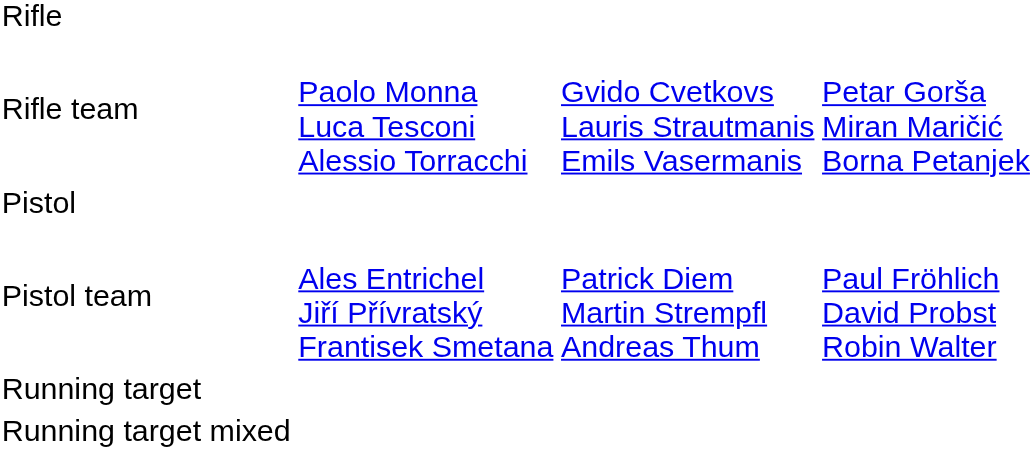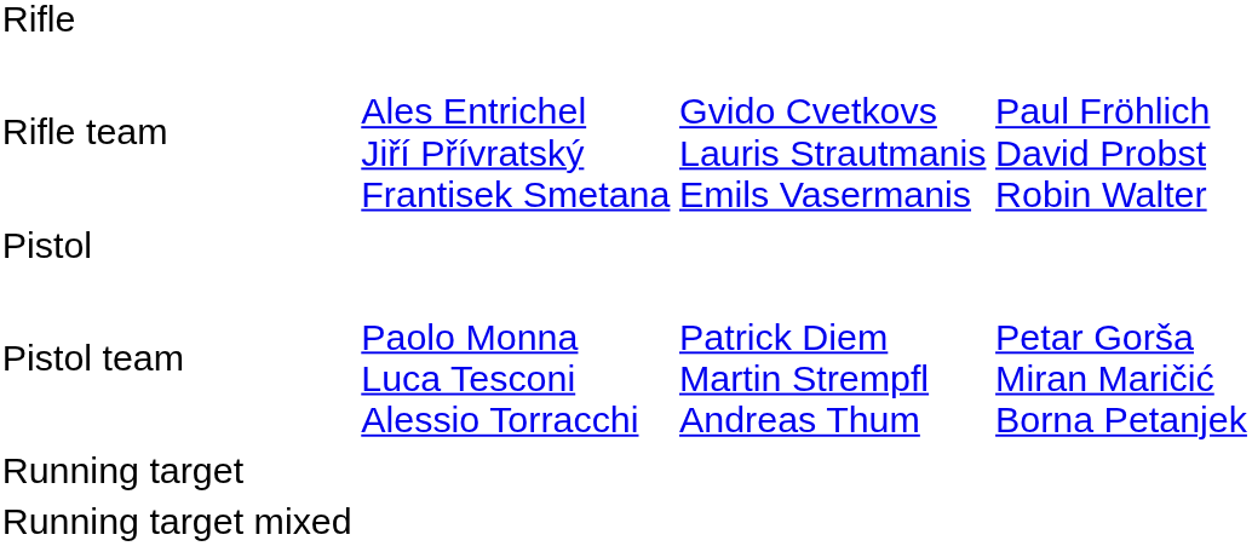 <table>
 <tr>
 <td>Rifle</td>
 <td></td>
 <td></td>
 <td></td>
 </tr>
 <tr>
 <td>Rifle team</td>
-<td><br><a href='#'>Paolo Monna</a><br><a href='#'>Luca Tesconi</a><br><a href='#'>Alessio Torracchi</a></td>
+<td><br><a href='#'>Ales Entrichel</a><br><a href='#'>Jiří Přívratský</a><br><a href='#'>Frantisek Smetana</a></td>
 <td><br><a href='#'>Gvido Cvetkovs</a><br><a href='#'>Lauris Strautmanis</a><br><a href='#'>Emils Vasermanis</a></td>
-<td><br><a href='#'>Petar Gorša</a><br><a href='#'>Miran Maričić</a><br><a href='#'>Borna Petanjek</a></td>
+<td><br><a href='#'>Paul Fröhlich</a><br><a href='#'>David Probst</a><br><a href='#'>Robin Walter</a></td>
 </tr>
 <tr>
 <td>Pistol</td>
 <td></td>
 <td></td>
 <td></td>
 </tr>
 <tr>
 <td>Pistol team</td>
-<td><br><a href='#'>Ales Entrichel</a><br><a href='#'>Jiří Přívratský</a><br><a href='#'>Frantisek Smetana</a></td>
+<td><br><a href='#'>Paolo Monna</a><br><a href='#'>Luca Tesconi</a><br><a href='#'>Alessio Torracchi</a></td>
 <td><br><a href='#'>Patrick Diem</a><br><a href='#'>Martin Strempfl</a><br><a href='#'>Andreas Thum</a></td>
-<td><br><a href='#'>Paul Fröhlich</a><br><a href='#'>David Probst</a><br><a href='#'>Robin Walter</a></td>
+<td><br><a href='#'>Petar Gorša</a><br><a href='#'>Miran Maričić</a><br><a href='#'>Borna Petanjek</a></td>
 </tr>
 <tr>
 <td>Running target</td>
 <td></td>
 <td></td>
 <td></td>
 </tr>
 <tr>
 <td>Running target mixed</td>
 <td></td>
 <td></td>
 <td></td>
 </tr>
 </table>
